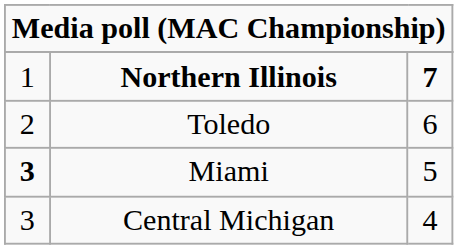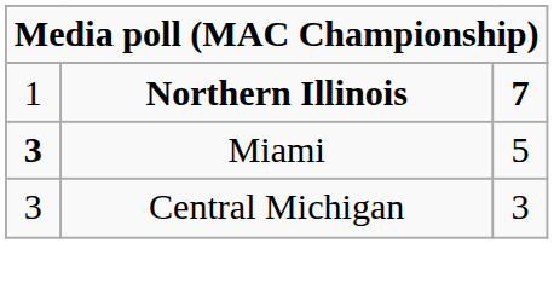 <table class="wikitable">
 <tr align="center">
 <td align="center" Colspan="3"><strong>Media poll (MAC Championship)</strong></td>
 </tr>
 <tr align="center">
 </tr>
 <tr align="center">
 <td>1</td>
 <td><strong>Northern Illinois</strong></td>
 <td><strong>7</strong></td>
 </tr>
 <tr align="center">
-<td>2</td>
-<td>Toledo</td>
-<td>6</td>
-</tr>
-<tr align="center">
 <td><strong>3</strong></td>
 <td>Miami</td>
 <td>5</td>
 </tr>
 <tr align="center">
 <td>3</td>
 <td>Central Michigan</td>
-<td>4</td>
+<td>3</td>
 </tr>
 </table>
